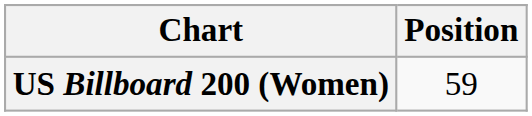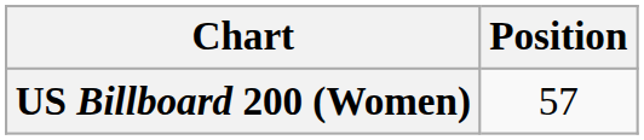 <table class="wikitable sortable plainrowheaders" style="text-align:center;">
 <tr>
 <th>Chart</th>
 <th>Position</th>
 </tr>
 <tr>
 <th scope="row">US <em>Billboard</em> 200 (Women)</th>
-<td>59</td>
+<td>57</td>
 </tr>
 </table>
